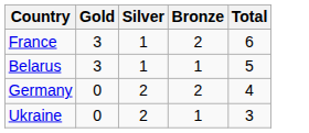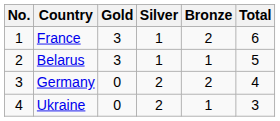 <table class="wikitable sortable" style="text-align: center;">
 <tr>
+<th>No.</th>
 <th>Country</th>
 <th>Gold</th>
 <th>Silver</th>
 <th>Bronze</th>
 <th>Total</th>
 </tr>
 <tr>
+<td>1</td>
 <td align="left"> <a href='#'>France</a></td>
 <td>3</td>
 <td>1</td>
 <td>2</td>
 <td>6</td>
 </tr>
 <tr>
+<td>2</td>
 <td align="left"> <a href='#'>Belarus</a></td>
 <td>3</td>
 <td>1</td>
 <td>1</td>
 <td>5</td>
 </tr>
 <tr>
+<td>3</td>
 <td align="left"> <a href='#'>Germany</a></td>
 <td>0</td>
 <td>2</td>
 <td>2</td>
 <td>4</td>
 </tr>
 <tr>
+<td>4</td>
 <td align="left"> <a href='#'>Ukraine</a></td>
 <td>0</td>
 <td>2</td>
 <td>1</td>
 <td>3</td>
 </tr>
 </table>
